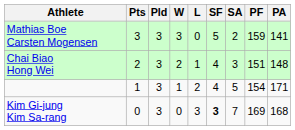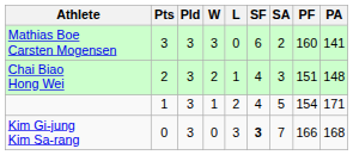 <table class=wikitable style="text-align:center">
 <tr>
 <th width=175>Athlete</th>
 <th width=20>Pts</th>
 <th width=20>Pld</th>
 <th width=20>W</th>
 <th width=20>L</th>
 <th width=20>SF</th>
 <th width=20>SA</th>
 <th width=20>PF</th>
 <th width=20>PA</th>
 </tr>
 <tr bgcolor=ccffcc>
 <td style="text-align:left"> <a href='#'>Mathias Boe</a><br> <a href='#'>Carsten Mogensen</a></td>
 <td>3</td>
 <td>3</td>
 <td>3</td>
 <td>0</td>
-<td>5</td>
+<td>6</td>
 <td>2</td>
-<td>159</td>
+<td>160</td>
 <td>141</td>
 </tr>
 <tr bgcolor=ccffcc>
 <td style="text-align:left"> <a href='#'>Chai Biao</a><br> <a href='#'>Hong Wei</a></td>
 <td>2</td>
 <td>3</td>
 <td>2</td>
 <td>1</td>
 <td>4</td>
 <td>3</td>
 <td>151</td>
 <td>148</td>
 </tr>
 <tr bgcolor=>
 <td style="text-align:left"></td>
 <td>1</td>
 <td>3</td>
 <td>1</td>
 <td>2</td>
 <td>4</td>
 <td>5</td>
 <td>154</td>
 <td>171</td>
 </tr>
 <tr bgcolor=>
 <td style="text-align:left"> <a href='#'>Kim Gi-jung</a><br>  <a href='#'>Kim Sa-rang</a></td>
 <td>0</td>
 <td>3</td>
 <td>0</td>
 <td>3</td>
 <td><strong>3</strong></td>
 <td>7</td>
-<td>169</td>
+<td>166</td>
 <td>168</td>
 </tr>
 </table>
